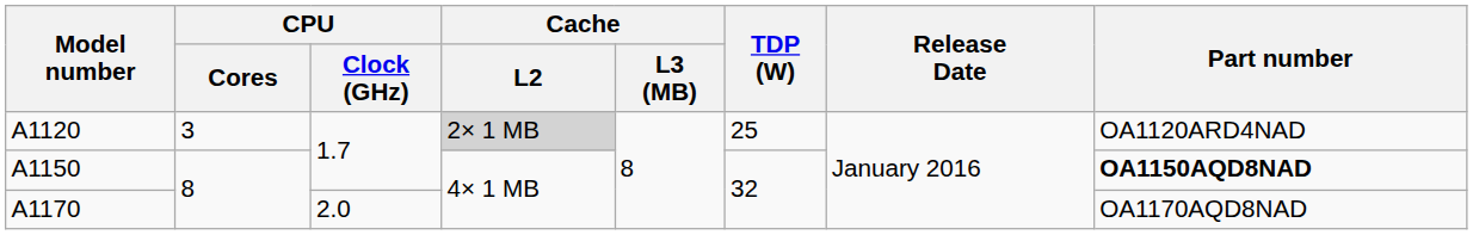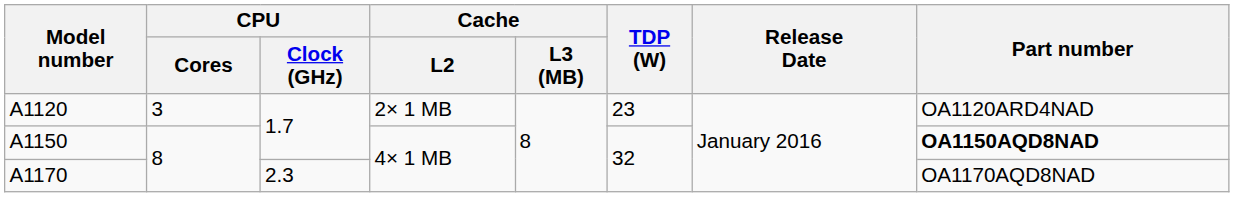 <table style="width:950px; px;" class="wikitable">
 <tr>
 <th rowspan="2">Model<br>number</th>
 <th colspan="2">CPU</th>
 <th colspan="2">Cache</th>
 <th rowspan="2"><a href='#'>TDP</a><br>(W)</th>
 <th rowspan="2">Release<br>Date</th>
 <th rowspan="2">Part number</th>
 </tr>
 <tr>
 <th>Cores</th>
 <th><a href='#'>Clock</a><br>(GHz)</th>
 <th>L2</th>
 <th>L3<br>(MB)</th>
 </tr>
 <tr>
 <td>A1120</td>
 <td>3</td>
 <td rowspan="2">1.7</td>
-<td style="background: lightgrey;">2× 1 MB</td>
+<td>2× 1 MB</td>
 <td rowspan="3">8</td>
-<td>25</td>
+<td>23</td>
 <td rowspan="3">January 2016</td>
 <td>OA1120ARD4NAD</td>
 </tr>
 <tr>
 <td>A1150</td>
 <td rowspan="2">8</td>
 <td rowspan="2">4× 1 MB</td>
 <td rowspan="2">32</td>
 <td><strong>OA1150AQD8NAD</strong></td>
 </tr>
 <tr>
 <td>A1170</td>
-<td>2.0</td>
+<td>2.3</td>
 <td>OA1170AQD8NAD</td>
 </tr>
 </table>
